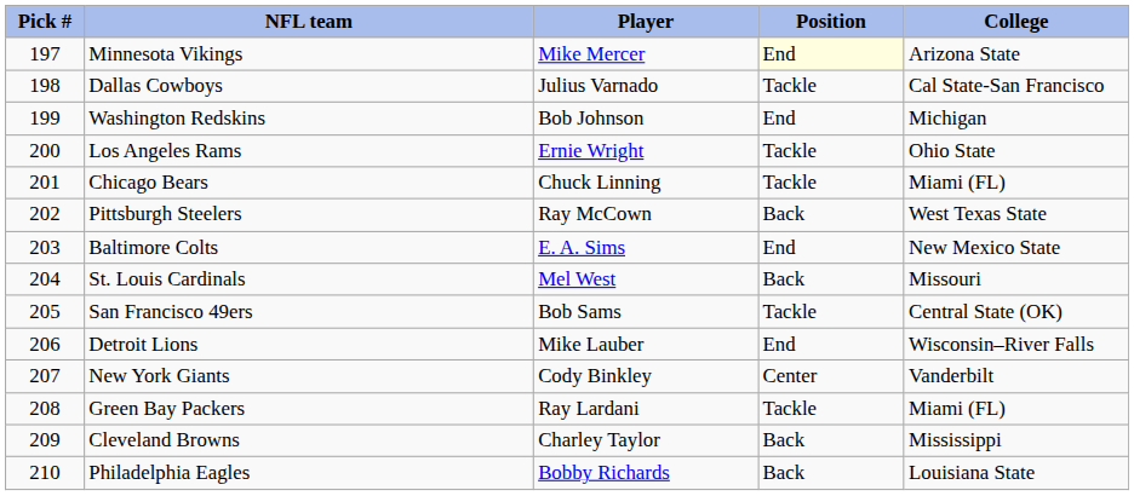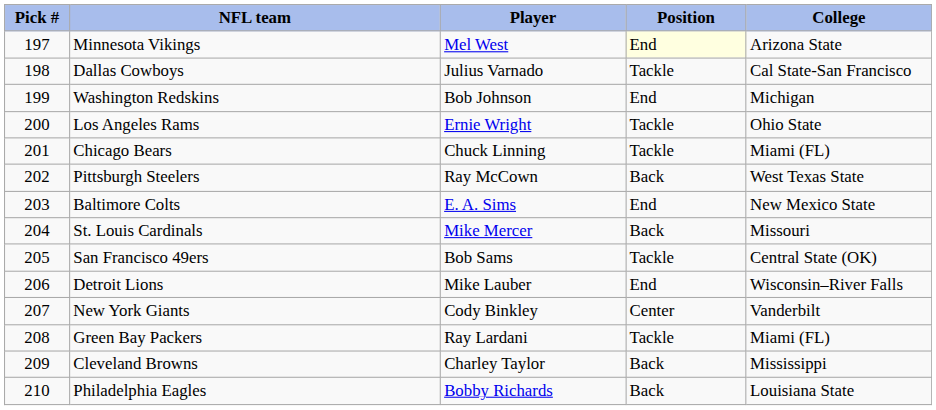 <table class="wikitable sortable sortable" style="width: 100%">
 <tr>
 <th style="background:#A8BDEC;" width=7%>Pick #</th>
 <th width=40% style="background:#A8BDEC;">NFL team</th>
 <th width=20% style="background:#A8BDEC;">Player</th>
 <th width=13% style="background:#A8BDEC;">Position</th>
 <th style="background:#A8BDEC;">College</th>
 </tr>
 <tr>
 <td align=center>197</td>
 <td>Minnesota Vikings</td>
-<td><a href='#'>Mike Mercer</a></td>
+<td><a href='#'>Mel West</a></td>
 <td style="background: lightyellow;">End</td>
 <td>Arizona State</td>
 </tr>
 <tr>
 <td align=center>198</td>
 <td>Dallas Cowboys</td>
 <td>Julius Varnado</td>
 <td>Tackle</td>
 <td>Cal State-San Francisco</td>
 </tr>
 <tr>
 <td align=center>199</td>
 <td>Washington Redskins</td>
 <td>Bob Johnson</td>
 <td>End</td>
 <td>Michigan</td>
 </tr>
 <tr>
 <td align=center>200</td>
 <td>Los Angeles Rams</td>
 <td><a href='#'>Ernie Wright</a></td>
 <td>Tackle</td>
 <td>Ohio State</td>
 </tr>
 <tr>
 <td align=center>201</td>
 <td>Chicago Bears</td>
 <td>Chuck Linning</td>
 <td>Tackle</td>
 <td>Miami (FL)</td>
 </tr>
 <tr>
 <td align=center>202</td>
 <td>Pittsburgh Steelers</td>
 <td>Ray McCown</td>
 <td>Back</td>
 <td>West Texas State</td>
 </tr>
 <tr>
 <td align=center>203</td>
 <td>Baltimore Colts</td>
 <td><a href='#'>E. A. Sims</a></td>
 <td>End</td>
 <td>New Mexico State</td>
 </tr>
 <tr>
 <td align=center>204</td>
 <td>St. Louis Cardinals</td>
-<td><a href='#'>Mel West</a></td>
+<td><a href='#'>Mike Mercer</a></td>
 <td>Back</td>
 <td>Missouri</td>
 </tr>
 <tr>
 <td align=center>205</td>
 <td>San Francisco 49ers</td>
 <td>Bob Sams</td>
 <td>Tackle</td>
 <td>Central State (OK)</td>
 </tr>
 <tr>
 <td align=center>206</td>
 <td>Detroit Lions</td>
 <td>Mike Lauber</td>
 <td>End</td>
 <td>Wisconsin–River Falls</td>
 </tr>
 <tr>
 <td align=center>207</td>
 <td>New York Giants</td>
 <td>Cody Binkley</td>
 <td>Center</td>
 <td>Vanderbilt</td>
 </tr>
 <tr>
 <td align=center>208</td>
 <td>Green Bay Packers</td>
 <td>Ray Lardani</td>
 <td>Tackle</td>
 <td>Miami (FL)</td>
 </tr>
 <tr>
 <td align=center>209</td>
 <td>Cleveland Browns</td>
 <td>Charley Taylor</td>
 <td>Back</td>
 <td>Mississippi</td>
 </tr>
 <tr>
 <td align=center>210</td>
 <td>Philadelphia Eagles</td>
 <td><a href='#'>Bobby Richards</a></td>
 <td>Back</td>
 <td>Louisiana State</td>
 </tr>
 </table>
